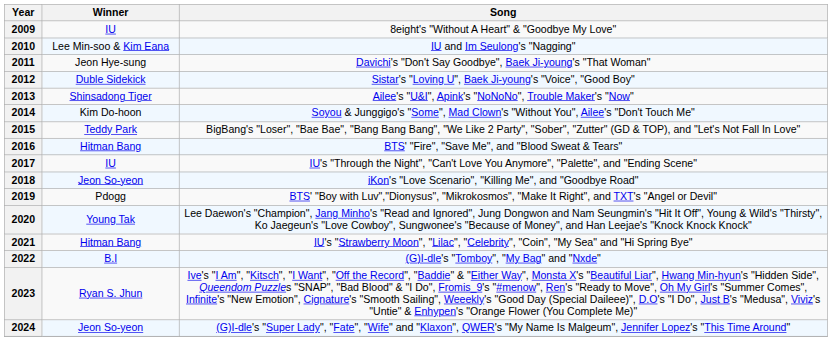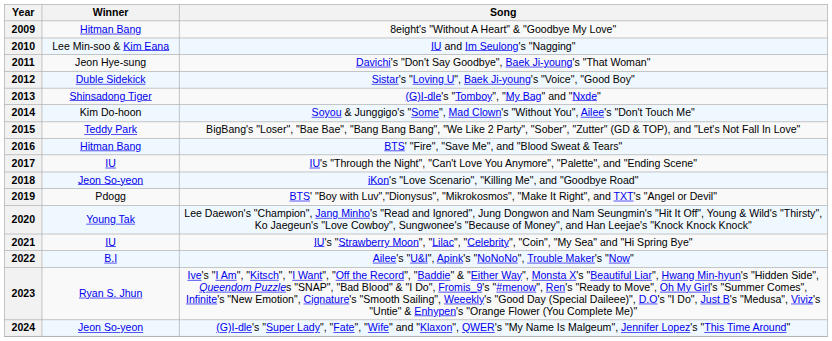 <table class="wikitable plainrowheaders" style="text-align: center">
 <tr>
 <th scope="col" width="50">Year</th>
 <th scope="col" width="200">Winner</th>
 <th scope="col">Song</th>
 </tr>
 <tr>
 <th scope="row" style="text-align:center;">2009</th>
-<td><a href='#'>IU</a></td>
+<td><a href='#'>Hitman Bang</a></td>
 <td>8eight's "Without A Heart" & "Goodbye My Love"</td>
 </tr>
 <tr style="background:#F0F8FF">
 <th scope="row" style="text-align:center;">2010</th>
 <td>Lee Min-soo & <a href='#'>Kim Eana</a></td>
 <td><a href='#'>IU</a> and <a href='#'>Im Seulong</a>'s "Nagging"</td>
 </tr>
 <tr>
 <th scope="row" style="text-align:center;">2011</th>
 <td>Jeon Hye-sung</td>
 <td><a href='#'>Davichi</a>'s "Don't Say Goodbye", <a href='#'>Baek Ji-young</a>'s "That Woman"</td>
 </tr>
 <tr style="background:#F0F8FF">
 <th scope="row" style="text-align:center;">2012</th>
 <td><a href='#'>Duble Sidekick</a></td>
 <td><a href='#'>Sistar</a>'s "<a href='#'>Loving U</a>", <a href='#'>Baek Ji-young</a>'s "Voice", "Good Boy"</td>
 </tr>
 <tr>
 <th scope="row" style="text-align:center;">2013</th>
 <td><a href='#'>Shinsadong Tiger</a></td>
-<td><a href='#'>Ailee</a>'s "<a href='#'>U&I</a>", <a href='#'>Apink</a>'s "<a href='#'>NoNoNo</a>", <a href='#'>Trouble Maker</a>'s "<a href='#'>Now</a>"</td>
+<td><a href='#'>(G)I-dle</a>'s "<a href='#'>Tomboy</a>", "<a href='#'>My Bag</a>" and "<a href='#'>Nxde</a>"</td>
 </tr>
 <tr style="background:#F0F8FF">
 <th scope="row" style="text-align:center;">2014</th>
 <td>Kim Do-hoon</td>
 <td><a href='#'>Soyou</a> & Junggigo's "<a href='#'>Some</a>", <a href='#'>Mad Clown</a>'s "Without You", <a href='#'>Ailee</a>'s "Don't Touch Me"</td>
 </tr>
 <tr>
 <th scope="row" style="text-align:center;">2015</th>
 <td><a href='#'>Teddy Park</a></td>
 <td>BigBang's "Loser", "Bae Bae", "Bang Bang Bang", "We Like 2 Party", "Sober", "Zutter" (GD & TOP), and "Let's Not Fall In Love"</td>
 </tr>
 <tr style="background:#F0F8FF">
 <th scope="row" style="text-align:center;">2016</th>
 <td><a href='#'>Hitman Bang</a></td>
 <td><a href='#'>BTS</a>' "Fire", "Save Me", and "Blood Sweat & Tears"</td>
 </tr>
 <tr>
 <th scope="row" style="text-align:center;">2017</th>
 <td><a href='#'>IU</a></td>
 <td><a href='#'>IU</a>'s "Through the Night", "Can't Love You Anymore", "Palette", and "Ending Scene"</td>
 </tr>
 <tr style="background:#F0F8FF">
 <th scope="row" style="text-align:center;">2018</th>
 <td><a href='#'>Jeon So-yeon</a></td>
 <td><a href='#'>iKon</a>'s "Love Scenario", "Killing Me", and "Goodbye Road"</td>
 </tr>
 <tr>
 <th scope="row" style="text-align:center;">2019</th>
 <td>Pdogg</td>
 <td><a href='#'>BTS</a>' "Boy with Luv","Dionysus", "Mikrokosmos", "Make It Right", and <a href='#'>TXT</a>'s "Angel or Devil"</td>
 </tr>
 <tr style="background:#F0F8FF">
 <th scope="row" style="text-align:center;">2020</th>
 <td><a href='#'>Young Tak</a></td>
 <td>Lee Daewon's "Champion", <a href='#'>Jang Minho</a>'s "Read and Ignored", Jung Dongwon and Nam Seungmin's "Hit It Off", Young & Wild's "Thirsty", Ko Jaegeun's "Love Cowboy", Sungwonee's "Because of Money", and Han Leejae's "Knock Knock Knock"</td>
 </tr>
 <tr>
 <th scope="row" style="text-align:center;">2021</th>
-<td><a href='#'>Hitman Bang</a></td>
+<td><a href='#'>IU</a></td>
 <td><a href='#'>IU</a>'s "<a href='#'>Strawberry Moon</a>", "<a href='#'>Lilac</a>", "<a href='#'>Celebrity</a>", "Coin", "My Sea" and "Hi Spring Bye"</td>
 </tr>
 <tr style="background:#F0F8FF">
 <th scope="row" style="text-align:center;">2022</th>
 <td><a href='#'>B.I</a></td>
-<td><a href='#'>(G)I-dle</a>'s "<a href='#'>Tomboy</a>", "<a href='#'>My Bag</a>" and "<a href='#'>Nxde</a>"</td>
+<td><a href='#'>Ailee</a>'s "<a href='#'>U&I</a>", <a href='#'>Apink</a>'s "<a href='#'>NoNoNo</a>", <a href='#'>Trouble Maker</a>'s "<a href='#'>Now</a>"</td>
 </tr>
 <tr>
 <th scope="row" style="text-align:center;">2023</th>
 <td><a href='#'>Ryan S. Jhun</a></td>
 <td><a href='#'>Ive</a>'s "<a href='#'>I Am</a>", "<a href='#'>Kitsch</a>", "<a href='#'>I Want</a>", "<a href='#'>Off the Record</a>", "<a href='#'>Baddie</a>" & "<a href='#'>Either Way</a>", <a href='#'>Monsta X</a>'s "<a href='#'>Beautiful Liar</a>", <a href='#'>Hwang Min-hyun</a>'s "Hidden Side", <em><a href='#'>Queendom Puzzle</a></em>s "SNAP", "Bad Blood" & "I Do", <a href='#'>Fromis_9</a>'s "<a href='#'>#menow</a>", <a href='#'>Ren</a>'s "Ready to Move", <a href='#'>Oh My Girl</a>'s "Summer Comes", <a href='#'>Infinite</a>'s "New Emotion", <a href='#'>Cignature</a>'s "Smooth Sailing", <a href='#'>Weeekly</a>'s "Good Day (Special Daileee)", <a href='#'>D.O</a>'s "I Do", <a href='#'>Just B</a>'s "Medusa", <a href='#'>Viviz</a>'s "Untie" & <a href='#'>Enhypen</a>'s "Orange Flower (You Complete Me)"</td>
 </tr>
 <tr style="background:#F0F8FF">
 <th scope="row" style="text-align:center;">2024</th>
 <td><a href='#'>Jeon So-yeon</a></td>
 <td><a href='#'>(G)I-dle</a>'s "<a href='#'>Super Lady</a>", "<a href='#'>Fate</a>", "<a href='#'>Wife</a>" and "<a href='#'>Klaxon</a>", <a href='#'>QWER</a>'s "My Name Is Malgeum", <a href='#'>Jennifer Lopez</a>'s "<a href='#'>This Time Around</a>"</td>
 </tr>
 <tr>
 </tr>
 </table>
